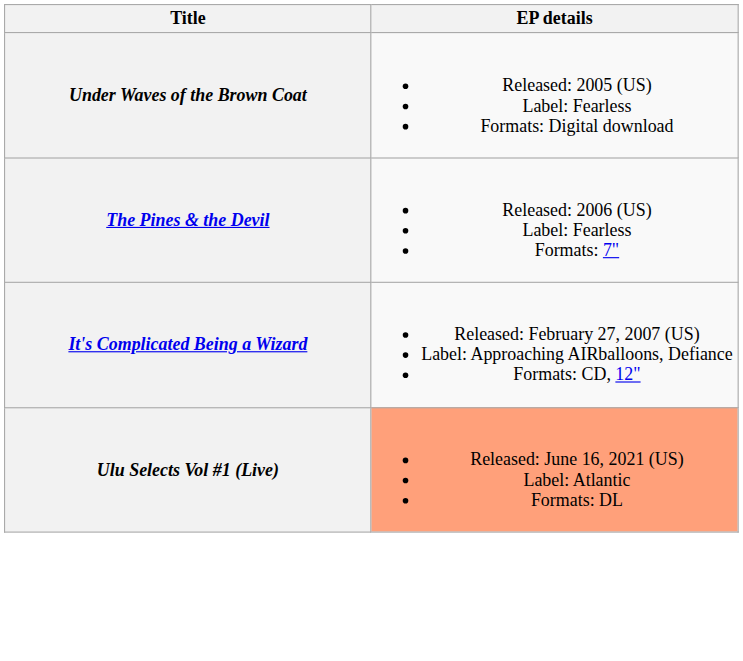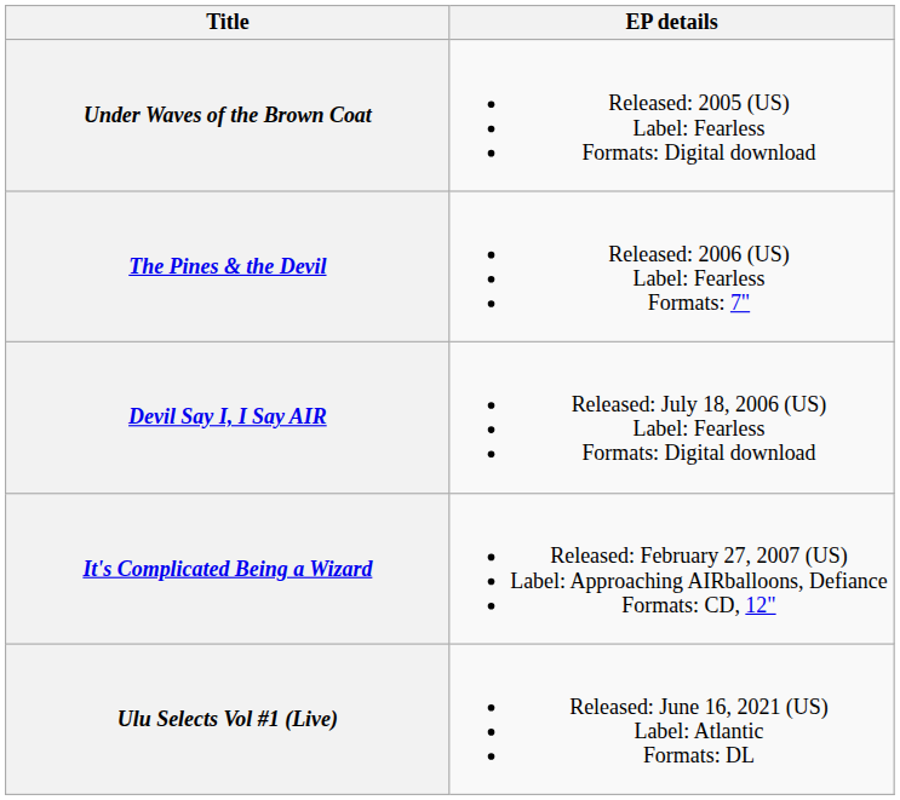 <table class="wikitable plainrowheaders" style="text-align:center;">
 <tr>
 <th scope="col" style="width:20em;">Title</th>
 <th scope="col" style="width:20em;">EP details</th>
 </tr>
 <tr>
 <th scope="row"><em>Under Waves of the Brown Coat</em></th>
 <td><br><ul><li>Released: 2005 <span>(US)</span></li><li>Label: Fearless</li><li>Formats: Digital download</li></ul></td>
 </tr>
 <tr>
 <th scope="row"><em><a href='#'>The Pines & the Devil</a></em></th>
 <td><br><ul><li>Released: 2006 <span>(US)</span></li><li>Label: Fearless</li><li>Formats: <a href='#'>7"</a></li></ul></td>
 </tr>
 <tr>
+<th scope="row"><em><a href='#'>Devil Say I, I Say AIR</a></em></th>
+<td><br><ul><li>Released: July 18, 2006 <span>(US)</span></li><li>Label: Fearless</li><li>Formats: Digital download</li></ul></td>
+</tr>
+<tr>
 <th scope="row"><em><a href='#'>It's Complicated Being a Wizard</a></em></th>
 <td><br><ul><li>Released: February 27, 2007 <span>(US)</span></li><li>Label: Approaching AIRballoons, Defiance</li><li>Formats: CD, <a href='#'>12"</a></li></ul></td>
 </tr>
 <tr>
 <th scope="row"><em>Ulu Selects Vol #1 (Live)</em></th>
-<td style="background: lightsalmon;"><br><ul><li>Released: June 16, 2021 <span>(US)</span></li><li>Label: Atlantic</li><li>Formats: DL</li></ul></td>
+<td><br><ul><li>Released: June 16, 2021 <span>(US)</span></li><li>Label: Atlantic</li><li>Formats: DL</li></ul></td>
 </tr>
 </table>
